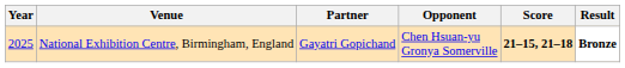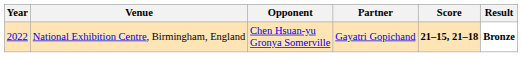 <table class="sortable wikitable" style="font-size: 90%;">
 <tr>
 <th>Year</th>
 <th>Venue</th>
+<th>Opponent</th>
 <th>Partner</th>
-<th>Opponent</th>
 <th>Score</th>
 <th>Result</th>
 </tr>
 <tr style="background:#FFE4B5">
-<td align="center"><a href='#'>2025</a></td>
+<td align="center"><a href='#'>2022</a></td>
 <td align="left"><a href='#'>National Exhibition Centre</a>, Birmingham, England</td>
+<td align="left"> <a href='#'>Chen Hsuan-yu</a><br> <a href='#'>Gronya Somerville</a></td>
 <td align="left"> <a href='#'>Gayatri Gopichand</a></td>
-<td align="left"> <a href='#'>Chen Hsuan-yu</a><br> <a href='#'>Gronya Somerville</a></td>
 <td align="left"><strong>21–15, 21–18</strong></td>
 <td style="text-align:left; background:white"> <strong>Bronze</strong></td>
 </tr>
 </table>
